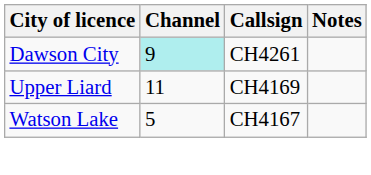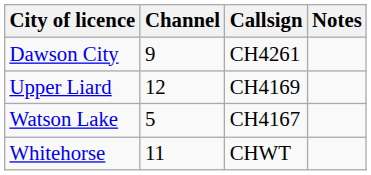 <table class="sortable wikitable">
 <tr>
 <th>City of licence</th>
 <th>Channel</th>
 <th>Callsign</th>
 <th>Notes</th>
 </tr>
 <tr>
 <td><a href='#'>Dawson City</a></td>
-<td style="background: paleturquoise;">9</td>
+<td>9</td>
 <td>CH4261</td>
 <td></td>
 </tr>
 <tr>
 <td><a href='#'>Upper Liard</a></td>
-<td>11</td>
+<td>12</td>
 <td>CH4169</td>
 <td></td>
 </tr>
 <tr>
 <td><a href='#'>Watson Lake</a></td>
 <td>5</td>
 <td>CH4167</td>
 <td></td>
 </tr>
+<tr>
+<td><a href='#'>Whitehorse</a></td>
+<td>11</td>
+<td>CHWT</td>
+<td></td>
+</tr>
 </table>
